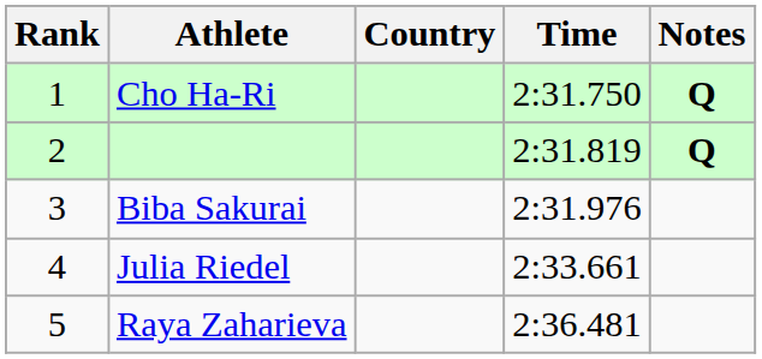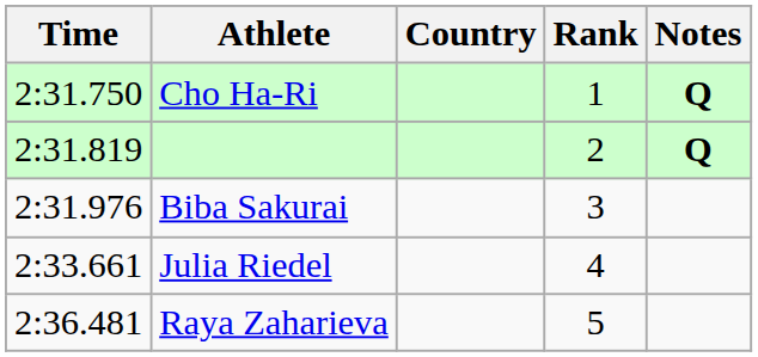 <table class="wikitable sortable" style="text-align:center">
 <tr>
-<th>Rank</th>
+<th>Time</th>
 <th>Athlete</th>
 <th>Country</th>
-<th>Time</th>
+<th>Rank</th>
 <th>Notes</th>
 </tr>
 <tr bgcolor="#ccffcc">
-<td>1</td>
+<td>2:31.750</td>
 <td align=left><a href='#'>Cho Ha-Ri</a></td>
 <td align=left></td>
-<td>2:31.750</td>
+<td>1</td>
 <td><strong>Q</strong></td>
 </tr>
 <tr bgcolor="#ccffcc">
-<td>2</td>
+<td>2:31.819</td>
 <td align=left></td>
 <td align=left></td>
-<td>2:31.819</td>
+<td>2</td>
 <td><strong>Q</strong></td>
 </tr>
 <tr>
-<td>3</td>
+<td>2:31.976</td>
 <td align=left><a href='#'>Biba Sakurai</a></td>
 <td align=left></td>
-<td>2:31.976</td>
+<td>3</td>
 <td></td>
 </tr>
 <tr>
-<td>4</td>
+<td>2:33.661</td>
 <td align=left><a href='#'>Julia Riedel</a></td>
 <td align=left></td>
-<td>2:33.661</td>
+<td>4</td>
 <td></td>
 </tr>
 <tr>
-<td>5</td>
+<td>2:36.481</td>
 <td align=left><a href='#'>Raya Zaharieva</a></td>
 <td align=left></td>
-<td>2:36.481</td>
+<td>5</td>
 <td></td>
 </tr>
 </table>
